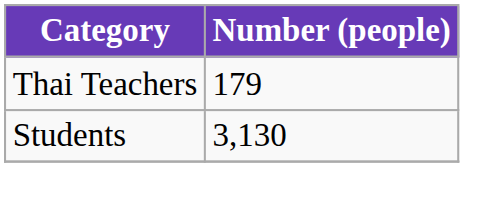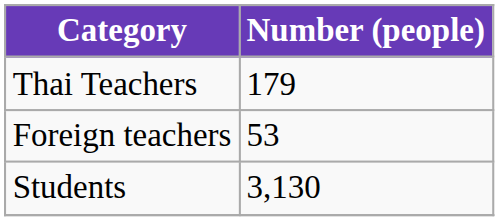 <table class="wikitable">
 <tr>
 <th style="background:#673ab7;color:#fff;text-align: center;">Category</th>
 <th style="background:#673ab7;color:#fff;text-align: center;">Number (people)</th>
 </tr>
 <tr>
 <td>Thai Teachers</td>
 <td>179</td>
 </tr>
 <tr>
+<td>Foreign teachers</td>
+<td>53</td>
+</tr>
+<tr>
 <td>Students</td>
 <td>3,130</td>
 </tr>
 <tr>
 </tr>
 </table>
